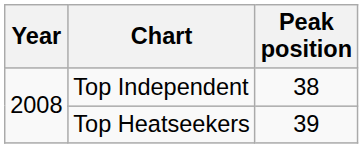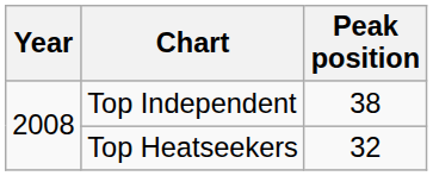 <table class="wikitable">
 <tr>
 <th>Year</th>
 <th>Chart</th>
 <th>Peak<br>position</th>
 </tr>
 <tr>
 <td rowspan="2">2008</td>
 <td>Top Independent</td>
 <td align="center">38</td>
 </tr>
 <tr>
 <td>Top Heatseekers</td>
-<td align="center">39</td>
+<td align="center">32</td>
 </tr>
 </table>
